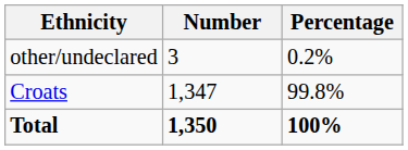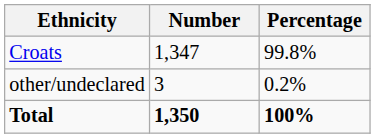 <table class="wikitable">
 <tr>
 <th width="100px">Ethnicity</th>
 <th width="80px">Number</th>
 <th width="80px">Percentage</th>
 </tr>
 <tr>
+<td><a href='#'>Croats</a></td>
+<td>1,347</td>
+<td>99.8%</td>
+</tr>
+<tr>
 <td>other/undeclared</td>
 <td>3</td>
 <td>0.2%</td>
-</tr>
-<tr>
-<td><a href='#'>Croats</a></td>
-<td>1,347</td>
-<td>99.8%</td>
 </tr>
 <tr>
 <td><strong>Total</strong></td>
 <td><strong>1,350</strong></td>
 <td><strong>100%</strong></td>
 </tr>
 </table>
